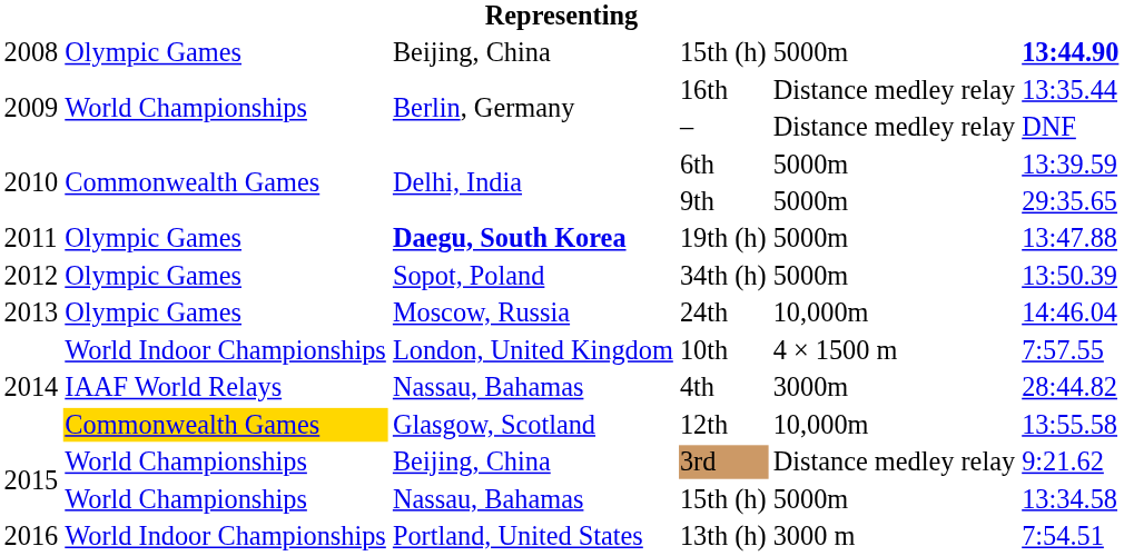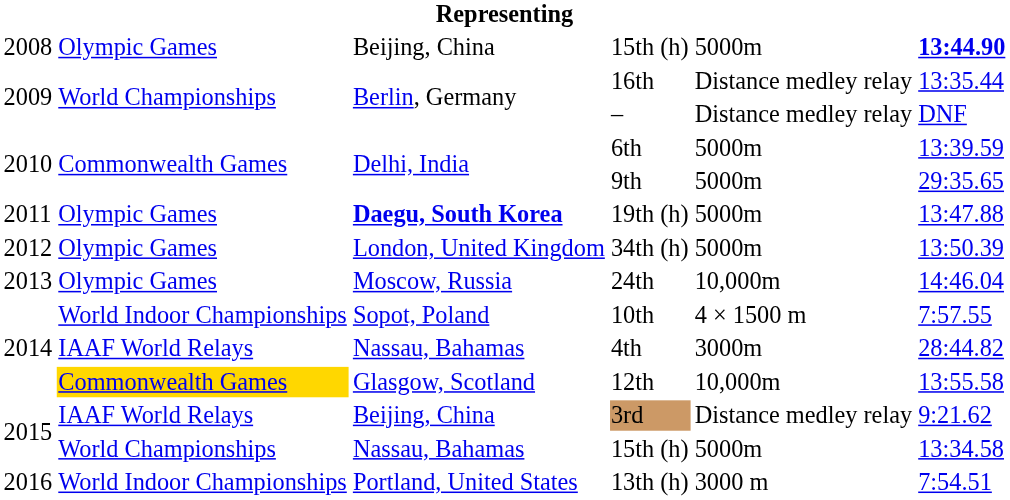 <table>
 <tr>
 <th colspan="6">Representing </th>
 </tr>
 <tr>
 <td>2008</td>
 <td><a href='#'>Olympic Games</a></td>
 <td>Beijing, China</td>
 <td>15th (h)</td>
 <td>5000m</td>
 <td><strong><a href='#'>13:44.90</a></strong></td>
 </tr>
 <tr>
 <td rowspan=2>2009</td>
 <td rowspan=2><a href='#'>World Championships</a></td>
 <td rowspan=2><a href='#'>Berlin</a>, Germany</td>
 <td>16th</td>
 <td>Distance medley relay</td>
 <td><a href='#'>13:35.44</a></td>
 </tr>
 <tr>
 <td>–</td>
 <td>Distance medley relay</td>
 <td><a href='#'>DNF</a></td>
 </tr>
 <tr>
 <td rowspan=2>2010</td>
 <td rowspan=2><a href='#'>Commonwealth Games</a></td>
 <td rowspan=2><a href='#'>Delhi, India</a></td>
 <td>6th</td>
 <td>5000m</td>
 <td><a href='#'>13:39.59</a></td>
 </tr>
 <tr>
 <td>9th</td>
 <td>5000m</td>
 <td><a href='#'>29:35.65</a></td>
 </tr>
 <tr>
 <td>2011</td>
 <td><a href='#'>Olympic Games</a></td>
 <td><strong><a href='#'>Daegu, South Korea</a></strong></td>
 <td>19th (h)</td>
 <td>5000m</td>
 <td><a href='#'>13:47.88</a></td>
 </tr>
 <tr>
 <td>2012</td>
 <td><a href='#'>Olympic Games</a></td>
-<td><a href='#'>Sopot, Poland</a></td>
+<td><a href='#'>London, United Kingdom</a></td>
 <td>34th (h)</td>
 <td>5000m</td>
 <td><a href='#'>13:50.39</a></td>
 </tr>
 <tr>
 <td>2013</td>
 <td><a href='#'>Olympic Games</a></td>
 <td><a href='#'>Moscow, Russia</a></td>
 <td>24th</td>
 <td>10,000m</td>
 <td><a href='#'>14:46.04</a></td>
 </tr>
 <tr>
 <td rowspan=3>2014</td>
 <td><a href='#'>World Indoor Championships</a></td>
-<td><a href='#'>London, United Kingdom</a></td>
+<td><a href='#'>Sopot, Poland</a></td>
 <td>10th</td>
 <td>4 × 1500 m</td>
 <td><a href='#'>7:57.55</a></td>
 </tr>
 <tr>
 <td><a href='#'>IAAF World Relays</a></td>
 <td><a href='#'>Nassau, Bahamas</a></td>
 <td>4th</td>
 <td>3000m</td>
 <td><a href='#'>28:44.82</a></td>
 </tr>
 <tr>
 <td style="background: gold;"><a href='#'>Commonwealth Games</a></td>
 <td><a href='#'>Glasgow, Scotland</a></td>
 <td>12th</td>
 <td>10,000m</td>
 <td><a href='#'>13:55.58</a></td>
 </tr>
 <tr>
 <td rowspan=2>2015</td>
-<td><a href='#'>World Championships</a></td>
+<td><a href='#'>IAAF World Relays</a></td>
 <td><a href='#'>Beijing, China</a></td>
 <td bgcolor=cc9966>3rd</td>
 <td>Distance medley relay</td>
 <td><a href='#'>9:21.62</a></td>
 </tr>
 <tr>
 <td><a href='#'>World Championships</a></td>
 <td><a href='#'>Nassau, Bahamas</a></td>
 <td>15th (h)</td>
 <td>5000m</td>
 <td><a href='#'>13:34.58</a></td>
 </tr>
 <tr>
 <td>2016</td>
 <td><a href='#'>World Indoor Championships</a></td>
 <td><a href='#'>Portland, United States</a></td>
 <td>13th (h)</td>
 <td>3000 m</td>
 <td><a href='#'>7:54.51</a></td>
 </tr>
 </table>
